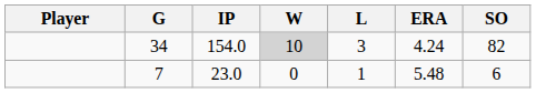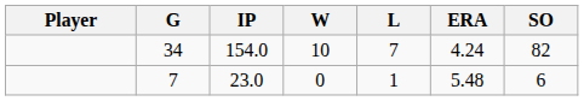 <table class="wikitable sortable">
 <tr>
 <th bgcolor="#DDDDFF" width="16%">Player</th>
 <th bgcolor="#DDDDFF" width="9%">G</th>
 <th bgcolor="#DDDDFF" width="9%">IP</th>
 <th bgcolor="#DDDDFF" width="9%">W</th>
 <th bgcolor="#DDDDFF" width="9%">L</th>
 <th bgcolor="#DDDDFF" width="9%">ERA</th>
 <th bgcolor="#DDDDFF" width="9%">SO</th>
 </tr>
 <tr align="center">
 <td></td>
 <td>34</td>
 <td>154.0</td>
-<td style="background: lightgrey;">10</td>
-<td>3</td>
+<td>10</td>
+<td>7</td>
 <td>4.24</td>
 <td>82</td>
 </tr>
 <tr align="center">
 <td></td>
 <td>7</td>
 <td>23.0</td>
 <td>0</td>
 <td>1</td>
 <td>5.48</td>
 <td>6</td>
 </tr>
 </table>
